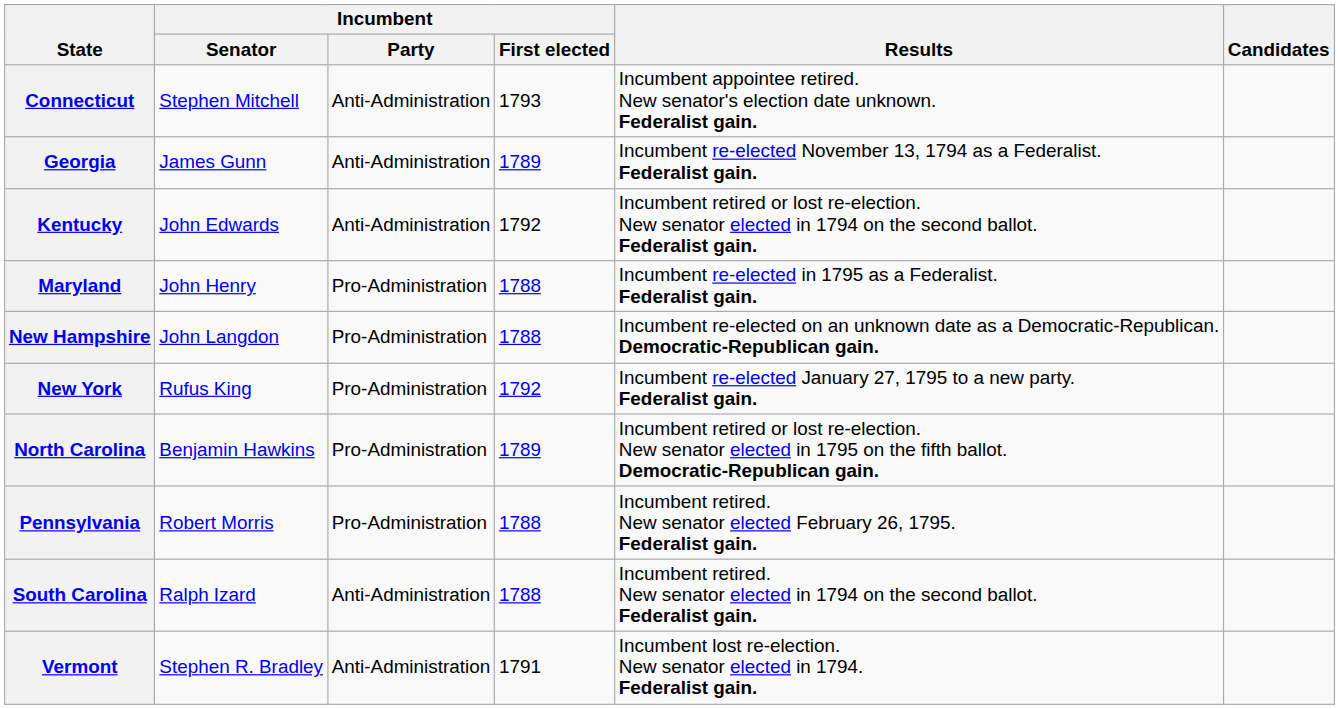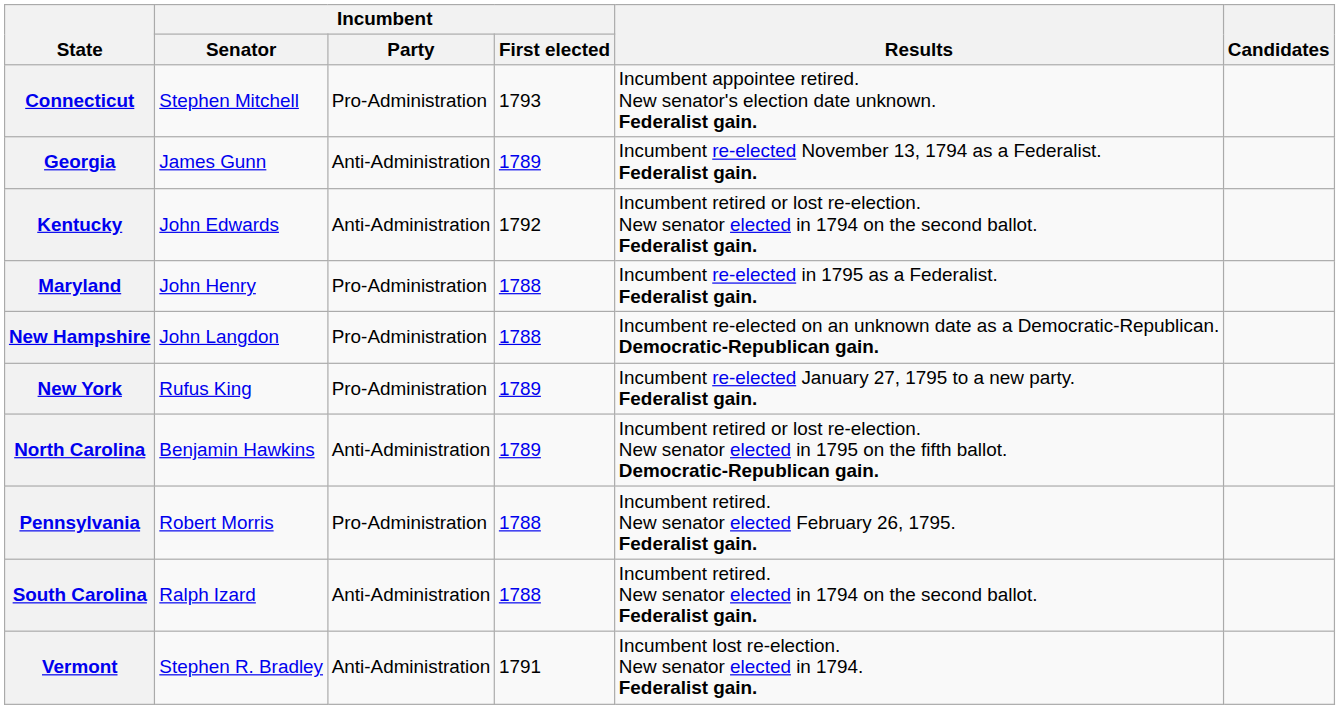 <table class=wikitable>
 <tr valign=bottom>
 <th rowspan=2>State</th>
 <th colspan=3>Incumbent</th>
 <th rowspan=2>Results</th>
 <th rowspan=2>Candidates</th>
 </tr>
 <tr>
 <th>Senator</th>
 <th>Party</th>
 <th>First elected</th>
 </tr>
 <tr>
 <th><a href='#'>Connecticut</a></th>
 <td><a href='#'>Stephen Mitchell</a></td>
-<td>Anti-Administration</td>
+<td>Pro-Administration</td>
 <td>1793 </td>
 <td>Incumbent appointee retired.<br>New senator's election date unknown.<br><strong>Federalist gain.</strong></td>
 <td nowrap></td>
 </tr>
 <tr>
 <th><a href='#'>Georgia</a></th>
 <td><a href='#'>James Gunn</a></td>
 <td>Anti-Administration</td>
 <td><a href='#'>1789</a></td>
 <td>Incumbent <a href='#'>re-elected</a> November 13, 1794 as a Federalist.<br><strong>Federalist gain.</strong></td>
 <td nowrap></td>
 </tr>
 <tr>
 <th><a href='#'>Kentucky</a></th>
 <td><a href='#'>John Edwards</a></td>
 <td>Anti-Administration</td>
 <td [[1792 United States Senate elections in Kentucky>1792 </td>
 <td>Incumbent retired or lost re-election.<br>New senator <a href='#'>elected</a> in 1794 on the second ballot.<br><strong>Federalist gain.</strong></td>
 <td nowrap></td>
 </tr>
 <tr>
 <th><a href='#'>Maryland</a></th>
 <td><a href='#'>John Henry</a></td>
 <td>Pro-Administration</td>
 <td><a href='#'>1788</a></td>
 <td>Incumbent <a href='#'>re-elected</a> in 1795 as a Federalist.<br><strong>Federalist gain.</strong></td>
 <td nowrap></td>
 </tr>
 <tr>
 <th><a href='#'>New Hampshire</a></th>
 <td><a href='#'>John Langdon</a></td>
 <td>Pro-Administration</td>
 <td><a href='#'>1788</a></td>
 <td>Incumbent re-elected on an unknown date as a Democratic-Republican.<br><strong>Democratic-Republican gain.</strong></td>
 <td nowrap></td>
 </tr>
 <tr>
 <th><a href='#'>New York</a></th>
 <td><a href='#'>Rufus King</a></td>
 <td>Pro-Administration</td>
-<td><a href='#'>1792</a></td>
+<td><a href='#'>1789</a></td>
 <td>Incumbent <a href='#'>re-elected</a> January 27, 1795 to a new party.<br><strong>Federalist gain.</strong></td>
 <td nowrap></td>
 </tr>
 <tr>
 <th><a href='#'>North Carolina</a></th>
 <td><a href='#'>Benjamin Hawkins</a></td>
-<td>Pro-Administration</td>
+<td>Anti-Administration</td>
 <td><a href='#'>1789</a></td>
 <td>Incumbent retired or lost re-election.<br>New senator <a href='#'>elected</a> in 1795 on the fifth ballot.<br><strong>Democratic-Republican gain.</strong></td>
 <td nowrap></td>
 </tr>
 <tr>
 <th><a href='#'>Pennsylvania</a></th>
 <td><a href='#'>Robert Morris</a></td>
 <td>Pro-Administration</td>
 <td><a href='#'>1788</a></td>
 <td>Incumbent retired.<br>New senator <a href='#'>elected</a> February 26, 1795.<br><strong>Federalist gain.</strong></td>
 <td nowrap></td>
 </tr>
 <tr>
 <th><a href='#'>South Carolina</a></th>
 <td><a href='#'>Ralph Izard</a></td>
 <td>Anti-Administration</td>
 <td><a href='#'>1788</a></td>
 <td>Incumbent retired.<br>New senator <a href='#'>elected</a> in 1794 on the second ballot.<br><strong>Federalist gain.</strong></td>
 <td nowrap></td>
 </tr>
 <tr>
 <th><a href='#'>Vermont</a></th>
 <td><a href='#'>Stephen R. Bradley</a></td>
 <td>Anti-Administration</td>
 <td [[1791 United States Senate elections in Vermont>1791 </td>
 <td>Incumbent lost re-election.<br>New senator <a href='#'>elected</a> in 1794.<br><strong>Federalist gain.</strong></td>
 <td nowrap></td>
 </tr>
 </table>
